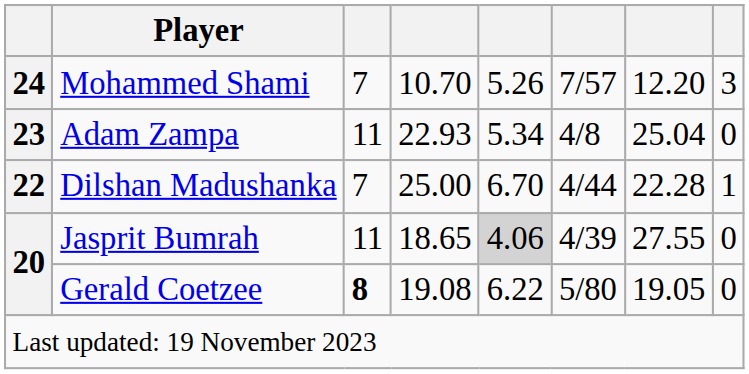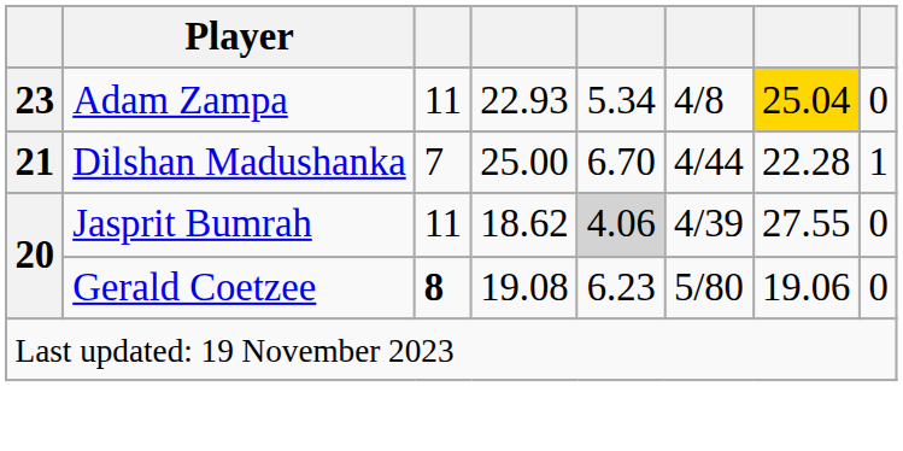 <table class="wikitable">
 <tr>
 <th></th>
 <th>Player</th>
 <th></th>
 <th></th>
 <th></th>
 <th></th>
 <th></th>
 <th></th>
 </tr>
 <tr>
-<th>24</th>
-<td> <a href='#'>Mohammed Shami</a></td>
-<td>7</td>
-<td>10.70</td>
-<td>5.26</td>
-<td>7/57</td>
-<td>12.20</td>
-<td>3</td>
-</tr>
-<tr>
 <th>23</th>
 <td> <a href='#'>Adam Zampa</a></td>
 <td>11</td>
 <td>22.93</td>
 <td>5.34</td>
 <td>4/8</td>
-<td>25.04</td>
+<td style="background: gold;">25.04</td>
 <td>0</td>
 </tr>
 <tr>
-<th>22</th>
+<th>21</th>
 <td> <a href='#'>Dilshan Madushanka</a></td>
 <td>7</td>
 <td>25.00</td>
 <td>6.70</td>
 <td>4/44</td>
 <td>22.28</td>
 <td>1</td>
 </tr>
 <tr>
 <th rowspan=2>20</th>
 <td> <a href='#'>Jasprit Bumrah</a></td>
 <td>11</td>
-<td>18.65</td>
+<td>18.62</td>
 <td style="background: lightgrey;">4.06</td>
 <td>4/39</td>
 <td>27.55</td>
 <td>0</td>
 </tr>
 <tr>
 <td> <a href='#'>Gerald Coetzee</a></td>
 <td><strong>8</strong></td>
 <td>19.08</td>
-<td>6.22</td>
+<td>6.23</td>
 <td>5/80</td>
-<td>19.05</td>
+<td>19.06</td>
 <td>0</td>
 </tr>
 <tr>
 <td colspan="8"><small>Last updated: 19 November 2023</small></td>
 </tr>
 </table>
